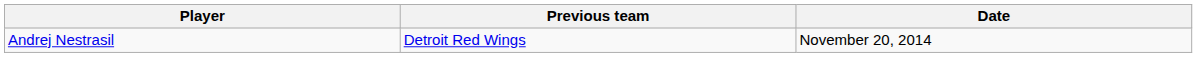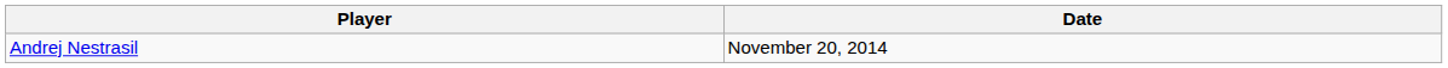 <table class="wikitable" style="width:100%;">
 <tr style="text-align:center; background:#ddd;">
 <th style="width:33%;">Player</th>
-<th style="width:33%;">Previous team</th>
 <th style="width:33%;">Date</th>
 </tr>
 <tr>
 <td><a href='#'>Andrej Nestrasil</a></td>
-<td><a href='#'>Detroit Red Wings</a></td>
 <td>November 20, 2014</td>
 </tr>
 </table>
